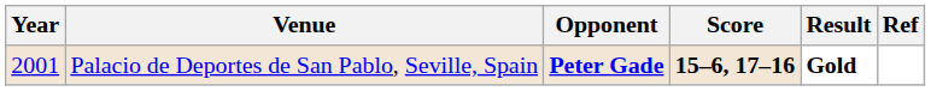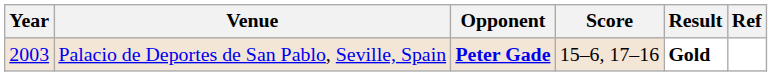 <table class="sortable wikitable" style="font-size: 90%;">
 <tr>
 <th>Year</th>
 <th>Venue</th>
 <th>Opponent</th>
 <th>Score</th>
 <th>Result</th>
 <th>Ref</th>
 </tr>
 <tr style="background:#F3E6D7">
-<td align="center"><a href='#'>2001</a></td>
+<td align="center"><a href='#'>2003</a></td>
 <td align="left"><a href='#'>Palacio de Deportes de San Pablo</a>, <a href='#'>Seville, Spain</a></td>
 <td align="left"><strong> <a href='#'>Peter Gade</a></strong></td>
-<td align="left"><strong>15–6, 17–16</strong></td>
+<td align="left">15–6, 17–16</td>
 <td style="text-align:left; background:white"> <strong>Gold</strong></td>
 <td style="text-align:center; background:white"></td>
 </tr>
 </table>
